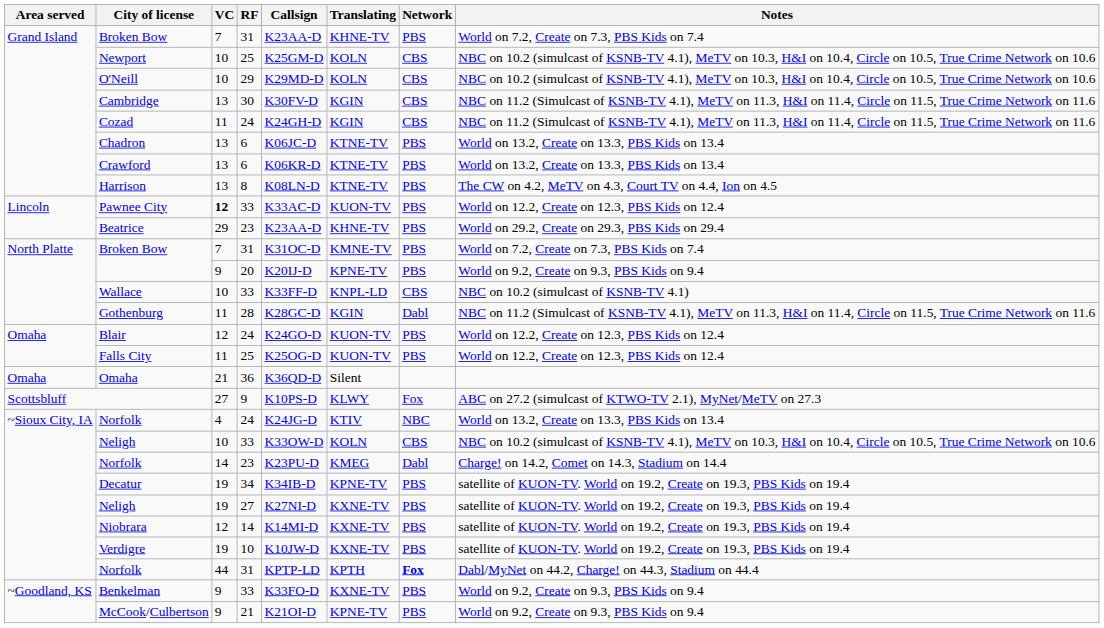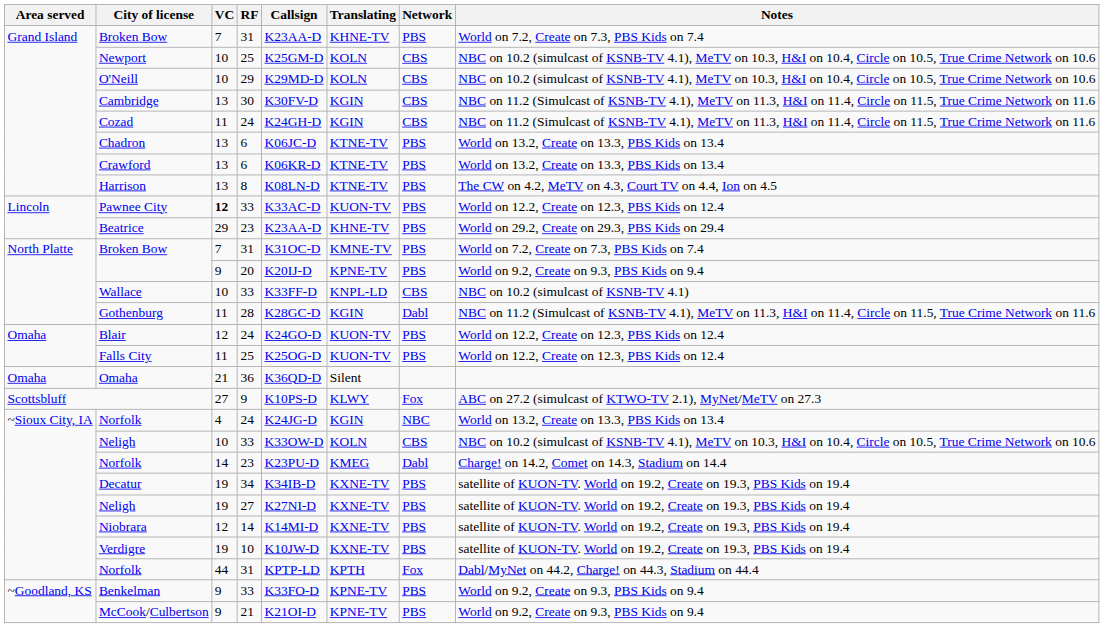 <table class="sortable wikitable" style="margin: 1em 1em 1em 0; background: #f9f9f9;">
 <tr>
 <th>Area served</th>
 <th>City of license</th>
 <th>VC</th>
 <th>RF</th>
 <th>Callsign</th>
 <th>Translating</th>
 <th>Network</th>
 <th class="unsortable">Notes</th>
 </tr>
 <tr style="vertical-align: top; text-align: left;">
 <td colspan="1" rowspan="8"><a href='#'>Grand Island</a></td>
 <td><a href='#'>Broken Bow</a></td>
 <td>7</td>
 <td>31</td>
 <td><a href='#'>K23AA-D</a></td>
 <td><a href='#'>KHNE-TV</a></td>
 <td><a href='#'>PBS</a></td>
 <td><a href='#'>World</a> on 7.2, <a href='#'>Create</a> on 7.3, <a href='#'>PBS Kids</a> on 7.4</td>
 </tr>
 <tr style="vertical-align: top; text-align: left;">
 <td><a href='#'>Newport</a></td>
 <td>10</td>
 <td>25</td>
 <td><a href='#'>K25GM-D</a></td>
 <td><a href='#'>KOLN</a></td>
 <td><a href='#'>CBS</a></td>
 <td><a href='#'>NBC</a> on 10.2 (simulcast of <a href='#'>KSNB-TV</a> 4.1), <a href='#'>MeTV</a> on 10.3, <a href='#'>H&I</a> on 10.4, <a href='#'>Circle</a> on 10.5, <a href='#'>True Crime Network</a> on 10.6</td>
 </tr>
 <tr style="vertical-align: top; text-align: left;">
 <td><a href='#'>O'Neill</a></td>
 <td>10</td>
 <td>29</td>
 <td><a href='#'>K29MD-D</a></td>
 <td><a href='#'>KOLN</a></td>
 <td><a href='#'>CBS</a></td>
 <td><a href='#'>NBC</a> on 10.2 (simulcast of <a href='#'>KSNB-TV</a> 4.1), <a href='#'>MeTV</a> on 10.3, <a href='#'>H&I</a> on 10.4, <a href='#'>Circle</a> on 10.5, <a href='#'>True Crime Network</a> on 10.6</td>
 </tr>
 <tr style="vertical-align: top; text-align: left;">
 <td><a href='#'>Cambridge</a></td>
 <td>13</td>
 <td>30</td>
 <td><a href='#'>K30FV-D</a></td>
 <td><a href='#'>KGIN</a></td>
 <td><a href='#'>CBS</a></td>
 <td><a href='#'>NBC</a> on 11.2 (Simulcast of <a href='#'>KSNB-TV</a> 4.1), <a href='#'>MeTV</a> on 11.3, <a href='#'>H&I</a> on 11.4, <a href='#'>Circle</a> on 11.5, <a href='#'>True Crime Network</a> on 11.6</td>
 </tr>
 <tr style="vertical-align: top; text-align: left;">
 <td><a href='#'>Cozad</a></td>
 <td>11</td>
 <td>24</td>
 <td><a href='#'>K24GH-D</a></td>
 <td><a href='#'>KGIN</a></td>
 <td><a href='#'>CBS</a></td>
 <td><a href='#'>NBC</a> on 11.2 (Simulcast of <a href='#'>KSNB-TV</a> 4.1), <a href='#'>MeTV</a> on 11.3, <a href='#'>H&I</a> on 11.4, <a href='#'>Circle</a> on 11.5, <a href='#'>True Crime Network</a> on 11.6</td>
 </tr>
 <tr style="vertical-align: top; text-align: left;">
 <td><a href='#'>Chadron</a></td>
 <td>13</td>
 <td>6</td>
 <td><a href='#'>K06JC-D</a></td>
 <td><a href='#'>KTNE-TV</a></td>
 <td><a href='#'>PBS</a></td>
 <td><a href='#'>World</a> on 13.2, <a href='#'>Create</a> on 13.3, <a href='#'>PBS Kids</a> on 13.4</td>
 </tr>
 <tr style="vertical-align: top; text-align: left;">
 <td><a href='#'>Crawford</a></td>
 <td>13</td>
 <td>6</td>
 <td><a href='#'>K06KR-D</a></td>
 <td><a href='#'>KTNE-TV</a></td>
 <td><a href='#'>PBS</a></td>
 <td><a href='#'>World</a> on 13.2, <a href='#'>Create</a> on 13.3, <a href='#'>PBS Kids</a> on 13.4</td>
 </tr>
 <tr style="vertical-align: top; text-align: left;">
 <td><a href='#'>Harrison</a></td>
 <td>13</td>
 <td>8</td>
 <td><a href='#'>K08LN-D</a></td>
 <td><a href='#'>KTNE-TV</a></td>
 <td><a href='#'>PBS</a></td>
 <td><a href='#'>The CW</a> on 4.2, <a href='#'>MeTV</a> on 4.3, <a href='#'>Court TV</a> on 4.4, <a href='#'>Ion</a> on 4.5</td>
 </tr>
 <tr style="vertical-align: top; text-align: left;">
 <td colspan="1" rowspan="2"><a href='#'>Lincoln</a></td>
 <td><a href='#'>Pawnee City</a></td>
 <td><strong>12</strong></td>
 <td>33</td>
 <td><a href='#'>K33AC-D</a></td>
 <td><a href='#'>KUON-TV</a></td>
 <td><a href='#'>PBS</a></td>
 <td><a href='#'>World</a> on 12.2, <a href='#'>Create</a> on 12.3, <a href='#'>PBS Kids</a> on 12.4</td>
 </tr>
 <tr style="vertical-align: top; text-align: left;">
 <td><a href='#'>Beatrice</a></td>
 <td>29</td>
 <td>23</td>
 <td><a href='#'>K23AA-D</a></td>
 <td><a href='#'>KHNE-TV</a></td>
 <td><a href='#'>PBS</a></td>
 <td><a href='#'>World</a> on 29.2, <a href='#'>Create</a> on 29.3, <a href='#'>PBS Kids</a> on 29.4</td>
 </tr>
 <tr style="vertical-align: top; text-align: left;">
 <td colspan="1" rowspan="4"><a href='#'>North Platte</a></td>
 <td colspan="1" rowspan="2"><a href='#'>Broken Bow</a></td>
 <td>7</td>
 <td>31</td>
 <td><a href='#'>K31OC-D</a></td>
 <td><a href='#'>KMNE-TV</a></td>
 <td><a href='#'>PBS</a></td>
 <td><a href='#'>World</a> on 7.2, <a href='#'>Create</a> on 7.3, <a href='#'>PBS Kids</a> on 7.4</td>
 </tr>
 <tr style="vertical-align: top; text-align: left;">
 <td>9</td>
 <td>20</td>
 <td><a href='#'>K20IJ-D</a></td>
 <td><a href='#'>KPNE-TV</a></td>
 <td><a href='#'>PBS</a></td>
 <td><a href='#'>World</a> on 9.2, <a href='#'>Create</a> on 9.3, <a href='#'>PBS Kids</a> on 9.4</td>
 </tr>
 <tr style="vertical-align: top; text-align: left;">
 <td><a href='#'>Wallace</a></td>
 <td>10</td>
 <td>33</td>
 <td><a href='#'>K33FF-D</a></td>
 <td><a href='#'>KNPL-LD</a></td>
 <td><a href='#'>CBS</a></td>
 <td><a href='#'>NBC</a> on 10.2 (simulcast of <a href='#'>KSNB-TV</a> 4.1)</td>
 </tr>
 <tr style="vertical-align: top; text-align: left;">
 <td><a href='#'>Gothenburg</a></td>
 <td>11</td>
 <td>28</td>
 <td><a href='#'>K28GC-D</a></td>
 <td><a href='#'>KGIN</a></td>
 <td><a href='#'>Dabl</a></td>
 <td><a href='#'>NBC</a> on 11.2 (Simulcast of <a href='#'>KSNB-TV</a> 4.1), <a href='#'>MeTV</a> on 11.3, <a href='#'>H&I</a> on 11.4, <a href='#'>Circle</a> on 11.5, <a href='#'>True Crime Network</a> on 11.6</td>
 </tr>
 <tr style="vertical-align: top; text-align: left;">
 <td colspan="1" rowspan="2"><a href='#'>Omaha</a></td>
 <td><a href='#'>Blair</a></td>
 <td>12</td>
 <td>24</td>
 <td><a href='#'>K24GO-D</a></td>
 <td><a href='#'>KUON-TV</a></td>
 <td><a href='#'>PBS</a></td>
 <td><a href='#'>World</a> on 12.2, <a href='#'>Create</a> on 12.3, <a href='#'>PBS Kids</a> on 12.4</td>
 </tr>
 <tr style="vertical-align: top; text-align: left;">
 <td><a href='#'>Falls City</a></td>
 <td>11</td>
 <td>25</td>
 <td><a href='#'>K25OG-D</a></td>
 <td><a href='#'>KUON-TV</a></td>
 <td><a href='#'>PBS</a></td>
 <td><a href='#'>World</a> on 12.2, <a href='#'>Create</a> on 12.3, <a href='#'>PBS Kids</a> on 12.4</td>
 </tr>
 <tr style="vertical-align: top; text-align: left;">
 <td><a href='#'>Omaha</a></td>
 <td><a href='#'>Omaha</a></td>
 <td>21</td>
 <td>36</td>
 <td><a href='#'>K36QD-D</a></td>
 <td>Silent</td>
 <td></td>
 <td></td>
 </tr>
 <tr style="vertical-align: top; text-align: left;">
 <td colspan="2"><a href='#'>Scottsbluff</a></td>
 <td>27</td>
 <td>9</td>
 <td><a href='#'>K10PS-D</a></td>
 <td><a href='#'>KLWY</a></td>
 <td><a href='#'>Fox</a></td>
 <td><a href='#'>ABC</a> on 27.2 (simulcast of <a href='#'>KTWO-TV</a> 2.1), <a href='#'>MyNet</a>/<a href='#'>MeTV</a> on 27.3</td>
 </tr>
 <tr style="vertical-align: top; text-align: left;">
 <td colspan="1" rowspan="8">~<a href='#'>Sioux City, IA</a></td>
 <td><a href='#'>Norfolk</a></td>
 <td>4</td>
 <td>24</td>
 <td><a href='#'>K24JG-D</a></td>
-<td><a href='#'>KTIV</a></td>
+<td><a href='#'>KGIN</a></td>
 <td><a href='#'>NBC</a></td>
 <td><a href='#'>World</a> on 13.2, <a href='#'>Create</a> on 13.3, <a href='#'>PBS Kids</a> on 13.4</td>
 </tr>
 <tr style="vertical-align: top; text-align: left;">
 <td><a href='#'>Neligh</a></td>
 <td>10</td>
 <td>33</td>
 <td><a href='#'>K33OW-D</a></td>
 <td><a href='#'>KOLN</a></td>
 <td><a href='#'>CBS</a></td>
 <td><a href='#'>NBC</a> on 10.2 (simulcast of <a href='#'>KSNB-TV</a> 4.1), <a href='#'>MeTV</a> on 10.3, <a href='#'>H&I</a> on 10.4, <a href='#'>Circle</a> on 10.5, <a href='#'>True Crime Network</a> on 10.6</td>
 </tr>
 <tr style="vertical-align: top; text-align: left;">
 <td><a href='#'>Norfolk</a></td>
 <td>14</td>
 <td>23</td>
 <td><a href='#'>K23PU-D</a></td>
 <td><a href='#'>KMEG</a></td>
 <td><a href='#'>Dabl</a></td>
 <td><a href='#'>Charge!</a> on 14.2, <a href='#'>Comet</a> on 14.3, <a href='#'>Stadium</a> on 14.4</td>
 </tr>
 <tr style="vertical-align: top; text-align: left;">
 <td><a href='#'>Decatur</a></td>
 <td>19</td>
 <td>34</td>
 <td><a href='#'>K34IB-D</a></td>
-<td><a href='#'>KPNE-TV</a></td>
+<td><a href='#'>KXNE-TV</a></td>
 <td><a href='#'>PBS</a></td>
 <td>satellite of <a href='#'>KUON-TV</a>. <a href='#'>World</a> on 19.2, <a href='#'>Create</a> on 19.3, <a href='#'>PBS Kids</a> on 19.4</td>
 </tr>
 <tr style="vertical-align: top; text-align: left;">
 <td><a href='#'>Neligh</a></td>
 <td>19</td>
 <td>27</td>
 <td><a href='#'>K27NI-D</a></td>
 <td><a href='#'>KXNE-TV</a></td>
 <td><a href='#'>PBS</a></td>
 <td>satellite of <a href='#'>KUON-TV</a>. <a href='#'>World</a> on 19.2, <a href='#'>Create</a> on 19.3, <a href='#'>PBS Kids</a> on 19.4</td>
 </tr>
 <tr style="vertical-align: top; text-align: left;">
 <td><a href='#'>Niobrara</a></td>
 <td>12</td>
 <td>14</td>
 <td><a href='#'>K14MI-D</a></td>
 <td><a href='#'>KXNE-TV</a></td>
 <td><a href='#'>PBS</a></td>
 <td>satellite of <a href='#'>KUON-TV</a>. <a href='#'>World</a> on 19.2, <a href='#'>Create</a> on 19.3, <a href='#'>PBS Kids</a> on 19.4</td>
 </tr>
 <tr style="vertical-align: top; text-align: left;">
 <td><a href='#'>Verdigre</a></td>
 <td>19</td>
 <td>10</td>
 <td><a href='#'>K10JW-D</a></td>
 <td><a href='#'>KXNE-TV</a></td>
 <td><a href='#'>PBS</a></td>
 <td>satellite of <a href='#'>KUON-TV</a>. <a href='#'>World</a> on 19.2, <a href='#'>Create</a> on 19.3, <a href='#'>PBS Kids</a> on 19.4</td>
 </tr>
 <tr style="vertical-align: top; text-align: left;">
 <td><a href='#'>Norfolk</a></td>
 <td>44</td>
 <td>31</td>
 <td><a href='#'>KPTP-LD</a></td>
 <td><a href='#'>KPTH</a></td>
-<td><strong><a href='#'>Fox</a></strong></td>
+<td><a href='#'>Fox</a></td>
 <td><a href='#'>Dabl</a>/<a href='#'>MyNet</a> on 44.2, <a href='#'>Charge!</a> on 44.3, <a href='#'>Stadium</a> on 44.4</td>
 </tr>
 <tr style="vertical-align: top; text-align: left;">
 <td colspan="1" rowspan="2">~<a href='#'>Goodland, KS</a></td>
 <td><a href='#'>Benkelman</a></td>
 <td>9</td>
 <td>33</td>
 <td><a href='#'>K33FO-D</a></td>
-<td><a href='#'>KXNE-TV</a></td>
+<td><a href='#'>KPNE-TV</a></td>
 <td><a href='#'>PBS</a></td>
 <td><a href='#'>World</a> on 9.2, <a href='#'>Create</a> on 9.3, <a href='#'>PBS Kids</a> on 9.4</td>
 </tr>
 <tr style="vertical-align: top; text-align: left;">
 <td><a href='#'>McCook</a>/<a href='#'>Culbertson</a></td>
 <td>9</td>
 <td>21</td>
 <td><a href='#'>K21OI-D</a></td>
 <td><a href='#'>KPNE-TV</a></td>
 <td><a href='#'>PBS</a></td>
 <td><a href='#'>World</a> on 9.2, <a href='#'>Create</a> on 9.3, <a href='#'>PBS Kids</a> on 9.4</td>
 </tr>
 </table>
